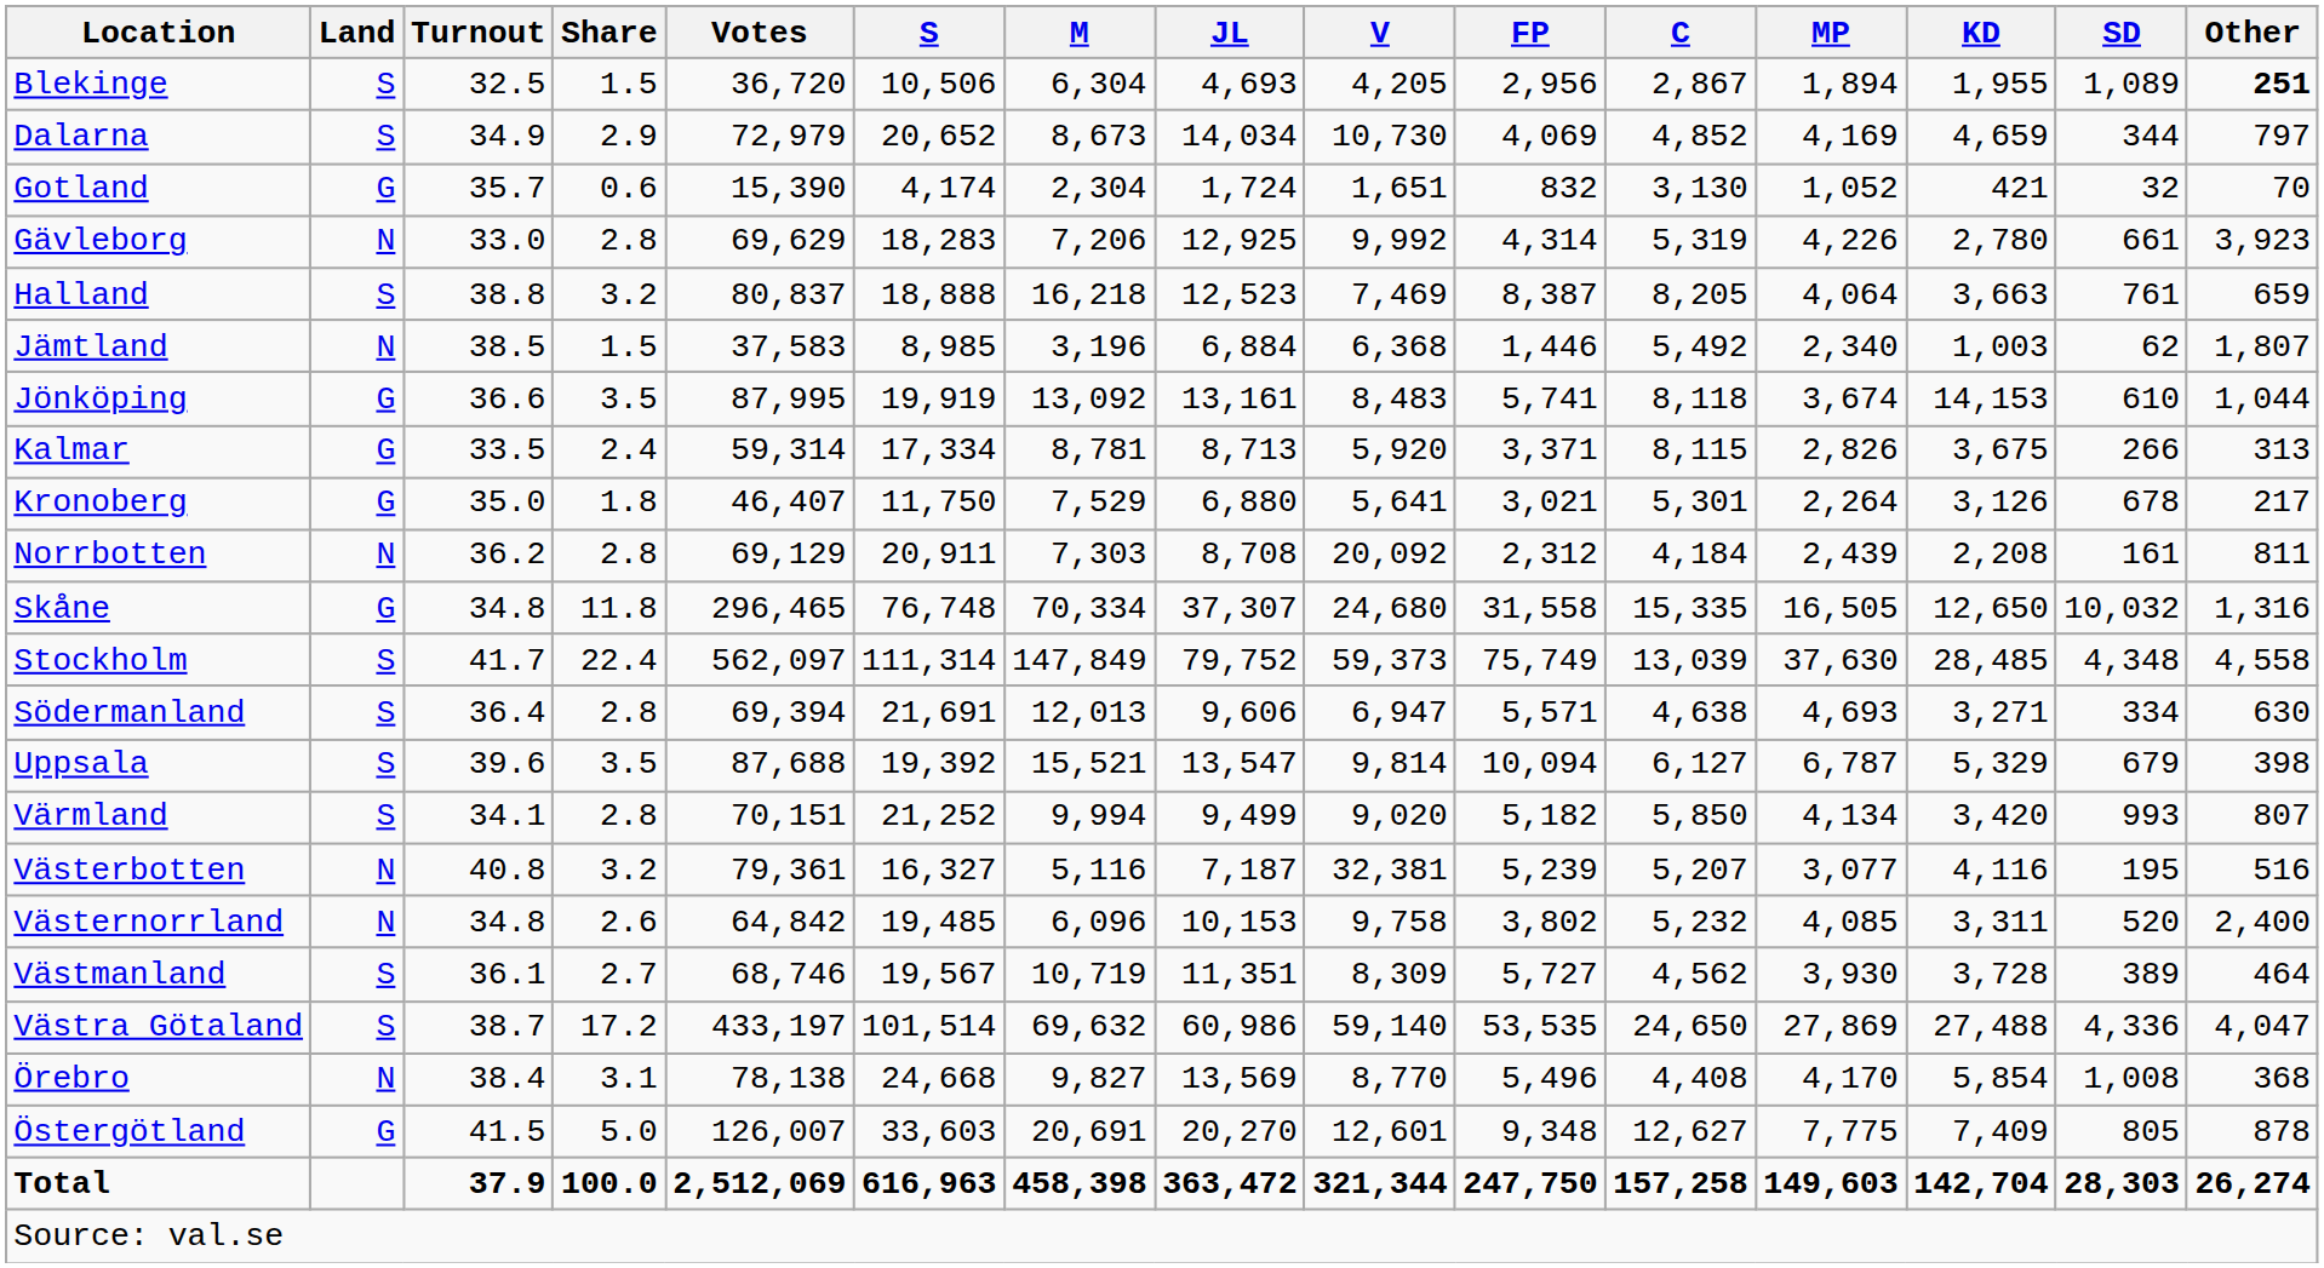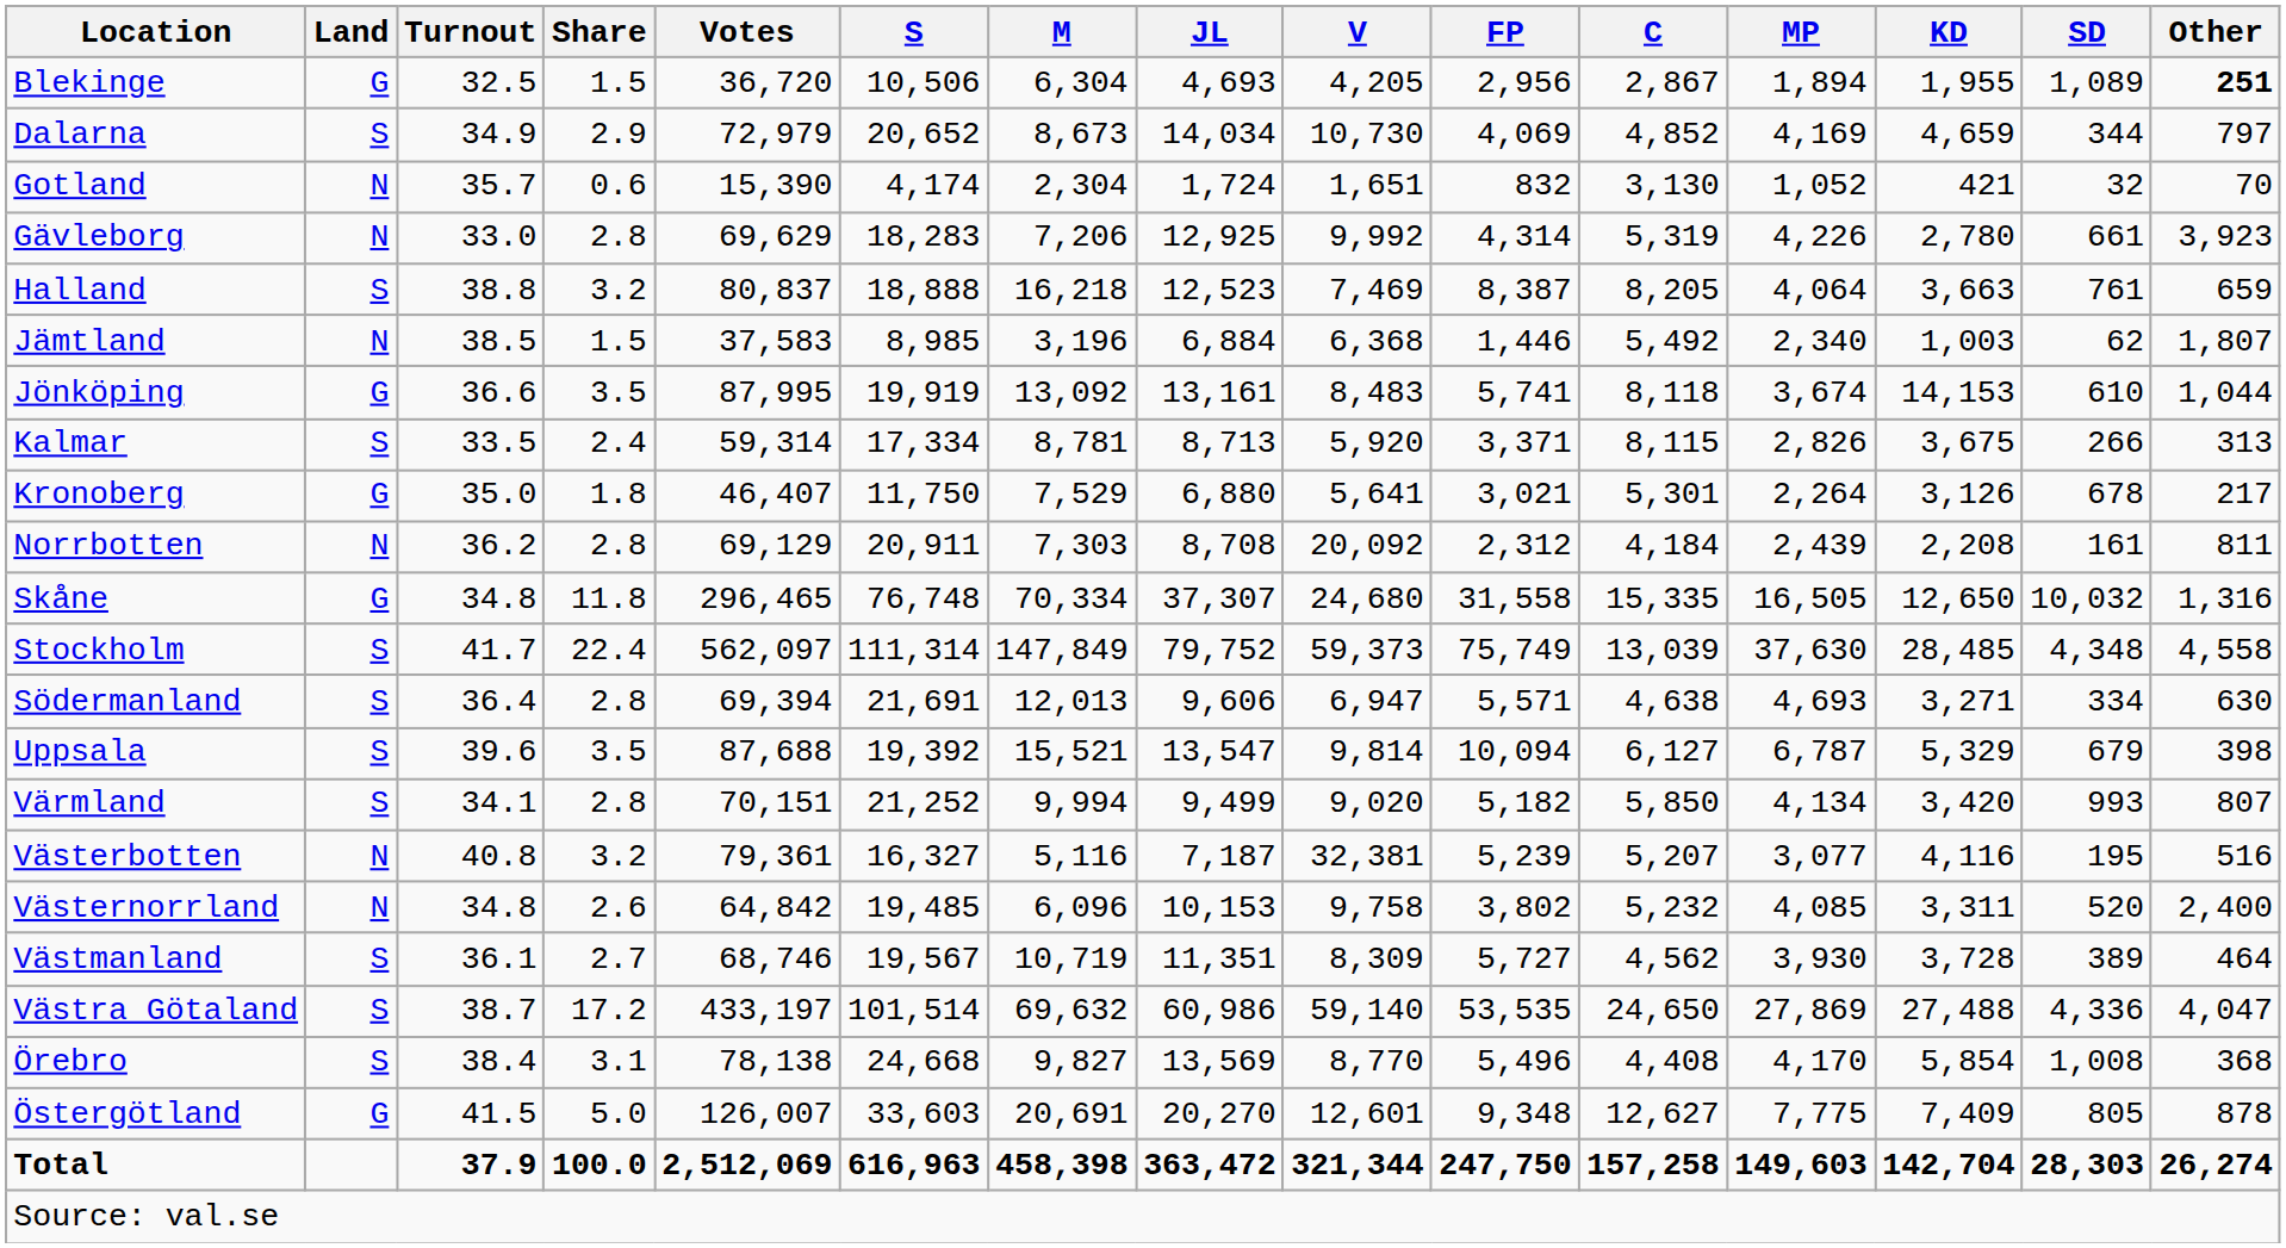 <table class="wikitable sortable" style=text-align:right>
 <tr>
 <th>Location</th>
 <th>Land</th>
 <th>Turnout</th>
 <th>Share</th>
 <th>Votes</th>
 <th><a href='#'>S</a></th>
 <th><a href='#'>M</a></th>
 <th><a href='#'>JL</a></th>
 <th><a href='#'>V</a></th>
 <th><a href='#'>FP</a></th>
 <th><a href='#'>C</a></th>
 <th><a href='#'>MP</a></th>
 <th><a href='#'>KD</a></th>
 <th><a href='#'>SD</a></th>
 <th>Other</th>
 </tr>
 <tr>
 <td align=left><a href='#'>Blekinge</a></td>
-<td><a href='#'>S</a></td>
+<td><a href='#'>G</a></td>
 <td>32.5</td>
 <td>1.5</td>
 <td>36,720</td>
 <td>10,506</td>
 <td>6,304</td>
 <td>4,693</td>
 <td>4,205</td>
 <td>2,956</td>
 <td>2,867</td>
 <td>1,894</td>
 <td>1,955</td>
 <td>1,089</td>
 <td><strong>251</strong></td>
 </tr>
 <tr>
 <td align=left><a href='#'>Dalarna</a></td>
 <td><a href='#'>S</a></td>
 <td>34.9</td>
 <td>2.9</td>
 <td>72,979</td>
 <td>20,652</td>
 <td>8,673</td>
 <td>14,034</td>
 <td>10,730</td>
 <td>4,069</td>
 <td>4,852</td>
 <td>4,169</td>
 <td>4,659</td>
 <td>344</td>
 <td>797</td>
 </tr>
 <tr>
 <td align=left><a href='#'>Gotland</a></td>
-<td><a href='#'>G</a></td>
+<td><a href='#'>N</a></td>
 <td>35.7</td>
 <td>0.6</td>
 <td>15,390</td>
 <td>4,174</td>
 <td>2,304</td>
 <td>1,724</td>
 <td>1,651</td>
 <td>832</td>
 <td>3,130</td>
 <td>1,052</td>
 <td>421</td>
 <td>32</td>
 <td>70</td>
 </tr>
 <tr>
 <td align=left><a href='#'>Gävleborg</a></td>
 <td><a href='#'>N</a></td>
 <td>33.0</td>
 <td>2.8</td>
 <td>69,629</td>
 <td>18,283</td>
 <td>7,206</td>
 <td>12,925</td>
 <td>9,992</td>
 <td>4,314</td>
 <td>5,319</td>
 <td>4,226</td>
 <td>2,780</td>
 <td>661</td>
 <td>3,923</td>
 </tr>
 <tr>
 <td align=left><a href='#'>Halland</a></td>
 <td><a href='#'>S</a></td>
 <td>38.8</td>
 <td>3.2</td>
 <td>80,837</td>
 <td>18,888</td>
 <td>16,218</td>
 <td>12,523</td>
 <td>7,469</td>
 <td>8,387</td>
 <td>8,205</td>
 <td>4,064</td>
 <td>3,663</td>
 <td>761</td>
 <td>659</td>
 </tr>
 <tr>
 <td align=left><a href='#'>Jämtland</a></td>
 <td><a href='#'>N</a></td>
 <td>38.5</td>
 <td>1.5</td>
 <td>37,583</td>
 <td>8,985</td>
 <td>3,196</td>
 <td>6,884</td>
 <td>6,368</td>
 <td>1,446</td>
 <td>5,492</td>
 <td>2,340</td>
 <td>1,003</td>
 <td>62</td>
 <td>1,807</td>
 </tr>
 <tr>
 <td align=left><a href='#'>Jönköping</a></td>
 <td><a href='#'>G</a></td>
 <td>36.6</td>
 <td>3.5</td>
 <td>87,995</td>
 <td>19,919</td>
 <td>13,092</td>
 <td>13,161</td>
 <td>8,483</td>
 <td>5,741</td>
 <td>8,118</td>
 <td>3,674</td>
 <td>14,153</td>
 <td>610</td>
 <td>1,044</td>
 </tr>
 <tr>
 <td align=left><a href='#'>Kalmar</a></td>
-<td><a href='#'>G</a></td>
+<td><a href='#'>S</a></td>
 <td>33.5</td>
 <td>2.4</td>
 <td>59,314</td>
 <td>17,334</td>
 <td>8,781</td>
 <td>8,713</td>
 <td>5,920</td>
 <td>3,371</td>
 <td>8,115</td>
 <td>2,826</td>
 <td>3,675</td>
 <td>266</td>
 <td>313</td>
 </tr>
 <tr>
 <td align=left><a href='#'>Kronoberg</a></td>
 <td><a href='#'>G</a></td>
 <td>35.0</td>
 <td>1.8</td>
 <td>46,407</td>
 <td>11,750</td>
 <td>7,529</td>
 <td>6,880</td>
 <td>5,641</td>
 <td>3,021</td>
 <td>5,301</td>
 <td>2,264</td>
 <td>3,126</td>
 <td>678</td>
 <td>217</td>
 </tr>
 <tr>
 <td align=left><a href='#'>Norrbotten</a></td>
 <td><a href='#'>N</a></td>
 <td>36.2</td>
 <td>2.8</td>
 <td>69,129</td>
 <td>20,911</td>
 <td>7,303</td>
 <td>8,708</td>
 <td>20,092</td>
 <td>2,312</td>
 <td>4,184</td>
 <td>2,439</td>
 <td>2,208</td>
 <td>161</td>
 <td>811</td>
 </tr>
 <tr>
 <td align=left><a href='#'>Skåne</a></td>
 <td><a href='#'>G</a></td>
 <td>34.8</td>
 <td>11.8</td>
 <td>296,465</td>
 <td>76,748</td>
 <td>70,334</td>
 <td>37,307</td>
 <td>24,680</td>
 <td>31,558</td>
 <td>15,335</td>
 <td>16,505</td>
 <td>12,650</td>
 <td>10,032</td>
 <td>1,316</td>
 </tr>
 <tr>
 <td align=left><a href='#'>Stockholm</a></td>
 <td><a href='#'>S</a></td>
 <td>41.7</td>
 <td>22.4</td>
 <td>562,097</td>
 <td>111,314</td>
 <td>147,849</td>
 <td>79,752</td>
 <td>59,373</td>
 <td>75,749</td>
 <td>13,039</td>
 <td>37,630</td>
 <td>28,485</td>
 <td>4,348</td>
 <td>4,558</td>
 </tr>
 <tr>
 <td align=left><a href='#'>Södermanland</a></td>
 <td><a href='#'>S</a></td>
 <td>36.4</td>
 <td>2.8</td>
 <td>69,394</td>
 <td>21,691</td>
 <td>12,013</td>
 <td>9,606</td>
 <td>6,947</td>
 <td>5,571</td>
 <td>4,638</td>
 <td>4,693</td>
 <td>3,271</td>
 <td>334</td>
 <td>630</td>
 </tr>
 <tr>
 <td align=left><a href='#'>Uppsala</a></td>
 <td><a href='#'>S</a></td>
 <td>39.6</td>
 <td>3.5</td>
 <td>87,688</td>
 <td>19,392</td>
 <td>15,521</td>
 <td>13,547</td>
 <td>9,814</td>
 <td>10,094</td>
 <td>6,127</td>
 <td>6,787</td>
 <td>5,329</td>
 <td>679</td>
 <td>398</td>
 </tr>
 <tr>
 <td align=left><a href='#'>Värmland</a></td>
 <td><a href='#'>S</a></td>
 <td>34.1</td>
 <td>2.8</td>
 <td>70,151</td>
 <td>21,252</td>
 <td>9,994</td>
 <td>9,499</td>
 <td>9,020</td>
 <td>5,182</td>
 <td>5,850</td>
 <td>4,134</td>
 <td>3,420</td>
 <td>993</td>
 <td>807</td>
 </tr>
 <tr>
 <td align=left><a href='#'>Västerbotten</a></td>
 <td><a href='#'>N</a></td>
 <td>40.8</td>
 <td>3.2</td>
 <td>79,361</td>
 <td>16,327</td>
 <td>5,116</td>
 <td>7,187</td>
 <td>32,381</td>
 <td>5,239</td>
 <td>5,207</td>
 <td>3,077</td>
 <td>4,116</td>
 <td>195</td>
 <td>516</td>
 </tr>
 <tr>
 <td align=left><a href='#'>Västernorrland</a></td>
 <td><a href='#'>N</a></td>
 <td>34.8</td>
 <td>2.6</td>
 <td>64,842</td>
 <td>19,485</td>
 <td>6,096</td>
 <td>10,153</td>
 <td>9,758</td>
 <td>3,802</td>
 <td>5,232</td>
 <td>4,085</td>
 <td>3,311</td>
 <td>520</td>
 <td>2,400</td>
 </tr>
 <tr>
 <td align=left><a href='#'>Västmanland</a></td>
 <td><a href='#'>S</a></td>
 <td>36.1</td>
 <td>2.7</td>
 <td>68,746</td>
 <td>19,567</td>
 <td>10,719</td>
 <td>11,351</td>
 <td>8,309</td>
 <td>5,727</td>
 <td>4,562</td>
 <td>3,930</td>
 <td>3,728</td>
 <td>389</td>
 <td>464</td>
 </tr>
 <tr>
 <td align=left><a href='#'>Västra Götaland</a></td>
 <td><a href='#'>S</a></td>
 <td>38.7</td>
 <td>17.2</td>
 <td>433,197</td>
 <td>101,514</td>
 <td>69,632</td>
 <td>60,986</td>
 <td>59,140</td>
 <td>53,535</td>
 <td>24,650</td>
 <td>27,869</td>
 <td>27,488</td>
 <td>4,336</td>
 <td>4,047</td>
 </tr>
 <tr>
 <td align=left><a href='#'>Örebro</a></td>
-<td><a href='#'>N</a></td>
+<td><a href='#'>S</a></td>
 <td>38.4</td>
 <td>3.1</td>
 <td>78,138</td>
 <td>24,668</td>
 <td>9,827</td>
 <td>13,569</td>
 <td>8,770</td>
 <td>5,496</td>
 <td>4,408</td>
 <td>4,170</td>
 <td>5,854</td>
 <td>1,008</td>
 <td>368</td>
 </tr>
 <tr>
 <td align=left><a href='#'>Östergötland</a></td>
 <td><a href='#'>G</a></td>
 <td>41.5</td>
 <td>5.0</td>
 <td>126,007</td>
 <td>33,603</td>
 <td>20,691</td>
 <td>20,270</td>
 <td>12,601</td>
 <td>9,348</td>
 <td>12,627</td>
 <td>7,775</td>
 <td>7,409</td>
 <td>805</td>
 <td>878</td>
 </tr>
 <tr>
 <td align=left><strong>Total</strong></td>
 <td></td>
 <td><strong>37.9</strong></td>
 <td><strong>100.0</strong></td>
 <td><strong>2,512,069</strong></td>
 <td><strong>616,963</strong></td>
 <td><strong>458,398</strong></td>
 <td><strong>363,472</strong></td>
 <td><strong>321,344</strong></td>
 <td><strong>247,750</strong></td>
 <td><strong>157,258</strong></td>
 <td><strong>149,603</strong></td>
 <td><strong>142,704</strong></td>
 <td><strong>28,303</strong></td>
 <td><strong>26,274</strong></td>
 </tr>
 <tr>
 <td align=left colspan=15>Source: val.se </td>
 </tr>
 </table>
